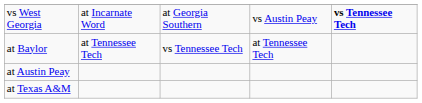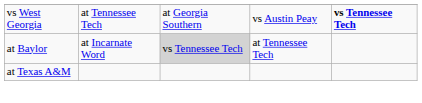 <table class="wikitable">
 <tr>
 </tr>
 <tr>
 <td>vs <a href='#'>West Georgia</a></td>
-<td>at <a href='#'>Incarnate Word</a></td>
+<td>at <a href='#'>Tennessee Tech</a></td>
 <td>at <a href='#'>Georgia Southern</a></td>
 <td>vs <a href='#'>Austin Peay</a></td>
 <td><strong>vs <a href='#'>Tennessee Tech</a></strong></td>
 </tr>
 <tr>
 <td>at <a href='#'>Baylor</a></td>
+<td>at <a href='#'>Incarnate Word</a></td>
+<td style="background: lightgrey;">vs <a href='#'>Tennessee Tech</a></td>
 <td>at <a href='#'>Tennessee Tech</a></td>
-<td>vs <a href='#'>Tennessee Tech</a></td>
-<td>at <a href='#'>Tennessee Tech</a></td>
-<td></td>
-</tr>
-<tr>
-<td>at <a href='#'>Austin Peay</a></td>
-<td></td>
-<td></td>
-<td></td>
 <td></td>
 </tr>
 <tr>
 <td>at <a href='#'>Texas A&M</a></td>
 <td></td>
 <td></td>
 <td></td>
 <td></td>
 </tr>
 </table>
